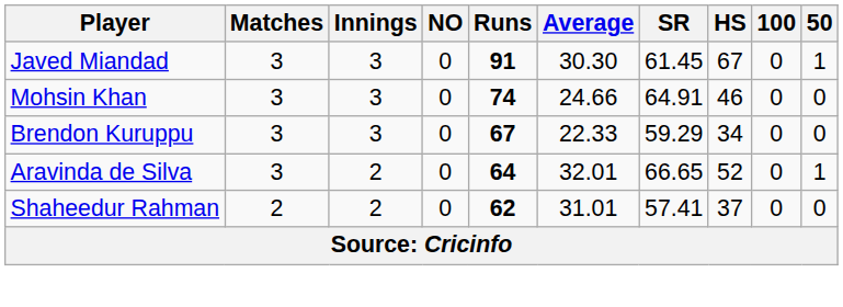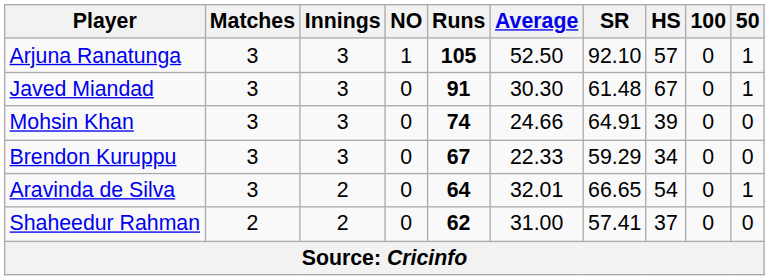 <table class="wikitable" style="text-align: center;">
 <tr>
 <th>Player</th>
 <th>Matches</th>
 <th>Innings</th>
 <th>NO</th>
 <th>Runs</th>
 <th><a href='#'>Average</a></th>
 <th>SR</th>
 <th>HS</th>
 <th>100</th>
 <th>50</th>
 </tr>
 <tr>
+<td style="text-align:left"> <a href='#'>Arjuna Ranatunga</a></td>
+<td>3</td>
+<td>3</td>
+<td>1</td>
+<td><strong>105</strong></td>
+<td>52.50</td>
+<td>92.10</td>
+<td>57</td>
+<td>0</td>
+<td>1</td>
+</tr>
+<tr>
 <td style="text-align:left"> <a href='#'>Javed Miandad</a></td>
 <td>3</td>
 <td>3</td>
 <td>0</td>
 <td><strong>91</strong></td>
 <td>30.30</td>
-<td>61.45</td>
+<td>61.48</td>
 <td>67</td>
 <td>0</td>
 <td>1</td>
 </tr>
 <tr>
 <td style="text-align:left"> <a href='#'>Mohsin Khan</a></td>
 <td>3</td>
 <td>3</td>
 <td>0</td>
 <td><strong>74</strong></td>
 <td>24.66</td>
 <td>64.91</td>
-<td>46</td>
+<td>39</td>
 <td>0</td>
 <td>0</td>
 </tr>
 <tr>
 <td style="text-align:left"> <a href='#'>Brendon Kuruppu</a></td>
 <td>3</td>
 <td>3</td>
 <td>0</td>
 <td><strong>67</strong></td>
 <td>22.33</td>
 <td>59.29</td>
 <td>34</td>
 <td>0</td>
 <td>0</td>
 </tr>
 <tr>
 <td style="text-align:left">  <a href='#'>Aravinda de Silva</a></td>
 <td>3</td>
 <td>2</td>
 <td>0</td>
 <td><strong>64</strong></td>
 <td>32.01</td>
 <td>66.65</td>
-<td>52</td>
+<td>54</td>
 <td>0</td>
 <td>1</td>
 </tr>
 <tr>
 <td style="text-align:left"> <a href='#'>Shaheedur Rahman</a></td>
 <td>2</td>
 <td>2</td>
 <td>0</td>
 <td><strong>62</strong></td>
-<td>31.01</td>
+<td>31.00</td>
 <td>57.41</td>
 <td>37</td>
 <td>0</td>
 <td>0</td>
 </tr>
 <tr>
 <th colspan="10">Source: <em>Cricinfo</em></th>
 </tr>
 </table>
